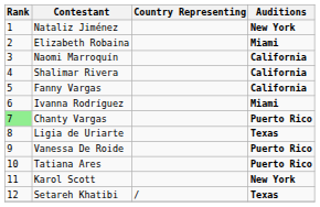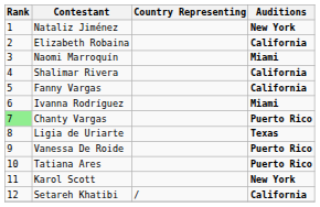 <table class="wikitable">
 <tr>
 <th>Rank</th>
 <th>Contestant</th>
 <th>Country Representing</th>
 <th>Auditions</th>
 </tr>
 <tr>
 <td>1</td>
 <td>Nataliz Jiménez</td>
 <td><strong></strong></td>
 <td><strong>New York</strong></td>
 </tr>
 <tr>
 <td>2</td>
 <td>Elizabeth Robaina</td>
 <td><strong></strong></td>
-<td><strong>Miami</strong></td>
+<td><strong>California</strong></td>
 </tr>
 <tr>
 <td>3</td>
 <td>Naomi Marroquín</td>
 <td><strong></strong></td>
-<td><strong>California</strong></td>
+<td><strong>Miami</strong></td>
 </tr>
 <tr>
 <td>4</td>
 <td>Shalimar Rivera</td>
 <td><strong></strong></td>
 <td><strong>California</strong></td>
 </tr>
 <tr>
 <td>5</td>
 <td>Fanny Vargas</td>
 <td><strong></strong></td>
 <td><strong>California</strong></td>
 </tr>
 <tr>
 <td>6</td>
 <td>Ivanna Rodríguez</td>
 <td><strong></strong></td>
 <td><strong>Miami</strong></td>
 </tr>
 <tr>
 <td style="background: lightgreen;">7</td>
 <td>Chanty Vargas</td>
 <td><strong></strong></td>
 <td><strong>Puerto Rico</strong></td>
 </tr>
 <tr>
 <td>8</td>
 <td>Ligia de Uriarte</td>
 <td><strong></strong></td>
 <td><strong>Texas</strong></td>
 </tr>
 <tr>
 <td>9</td>
 <td>Vanessa De Roide</td>
 <td><strong></strong></td>
 <td><strong>Puerto Rico</strong></td>
 </tr>
 <tr>
 <td>10</td>
 <td>Tatiana Ares</td>
 <td><strong></strong></td>
 <td><strong>Puerto Rico</strong></td>
 </tr>
 <tr>
 <td>11</td>
 <td>Karol Scott</td>
 <td><strong></strong></td>
 <td><strong>New York</strong></td>
 </tr>
 <tr>
 <td>12</td>
 <td>Setareh Khatibi</td>
 <td><strong></strong>/<strong></strong></td>
-<td><strong>Texas</strong></td>
+<td><strong>California</strong></td>
 </tr>
 <tr>
 </tr>
 </table>
